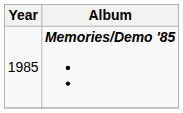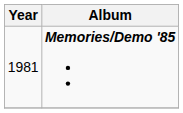 <table class="wikitable">
 <tr>
 <th>Year</th>
 <th>Album</th>
 </tr>
 <tr>
-<td>1985</td>
+<td>1981</td>
 <td><strong><em>Memories/Demo '85</em></strong><br><ul><li></li><li></li></ul></td>
 </tr>
 <tr>
 </tr>
 </table>
